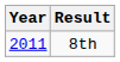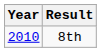 <table class="wikitable" style="text-align:center">
 <tr>
 <th>Year</th>
 <th>Result</th>
 </tr>
 <tr>
-<td><a href='#'>2011</a></td>
+<td><a href='#'>2010</a></td>
 <td>8th</td>
 </tr>
 </table>
